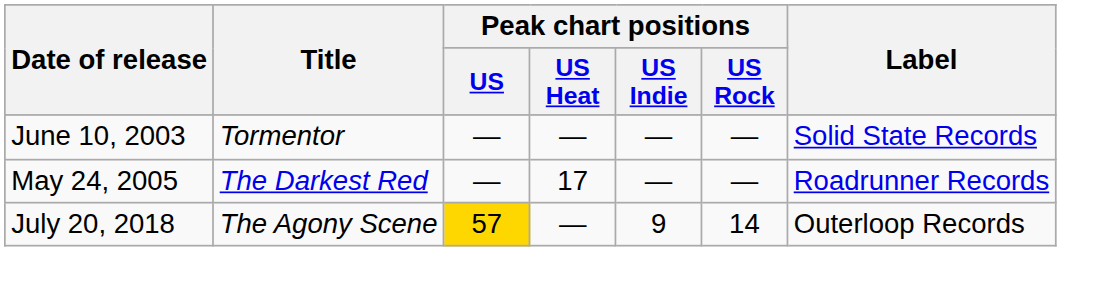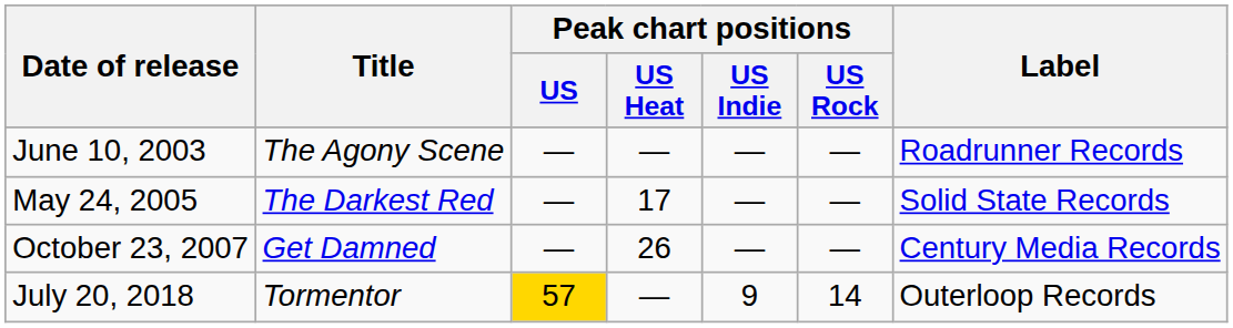 <table class="wikitable plainrowheaders">
 <tr>
 <th scope="col" rowspan="2">Date of release</th>
 <th scope="col" rowspan="2">Title</th>
 <th scope="col" colspan="4">Peak chart positions</th>
 <th scope="col" rowspan="2">Label</th>
 </tr>
 <tr>
 <th scope="col" style="width:3em;font-size:90%"><a href='#'>US</a><br></th>
 <th scope="col" style="width:3em;font-size:90%"><a href='#'>US<br>Heat</a><br></th>
 <th scope="col" style="width:3em;font-size:90%"><a href='#'>US<br>Indie</a><br></th>
 <th scope="col" style="width:3em;font-size:90%"><a href='#'>US<br>Rock</a><br></th>
 </tr>
 <tr>
 <td>June 10, 2003</td>
-<td><em>Tormentor</em></td>
+<td><em>The Agony Scene</em></td>
 <td align=center>—</td>
 <td align=center>—</td>
 <td align=center>—</td>
 <td align=center>—</td>
-<td><a href='#'>Solid State Records</a></td>
+<td><a href='#'>Roadrunner Records</a></td>
 </tr>
 <tr>
 <td>May 24, 2005</td>
 <td><em><a href='#'>The Darkest Red</a></em></td>
 <td align=center>—</td>
 <td align=center>17</td>
 <td align=center>—</td>
 <td align=center>—</td>
-<td><a href='#'>Roadrunner Records</a></td>
+<td><a href='#'>Solid State Records</a></td>
+</tr>
+<tr>
+<td>October 23, 2007</td>
+<td><em><a href='#'>Get Damned</a></em></td>
+<td align=center>—</td>
+<td align=center>26</td>
+<td align=center>—</td>
+<td align=center>—</td>
+<td><a href='#'>Century Media Records</a></td>
 </tr>
 <tr>
 <td>July 20, 2018</td>
-<td><em>The Agony Scene</em></td>
+<td><em>Tormentor</em></td>
 <td align=center style="background: gold;">57</td>
 <td align=center>—</td>
 <td align=center>9</td>
 <td align=center>14</td>
 <td>Outerloop Records</td>
 </tr>
 </table>
